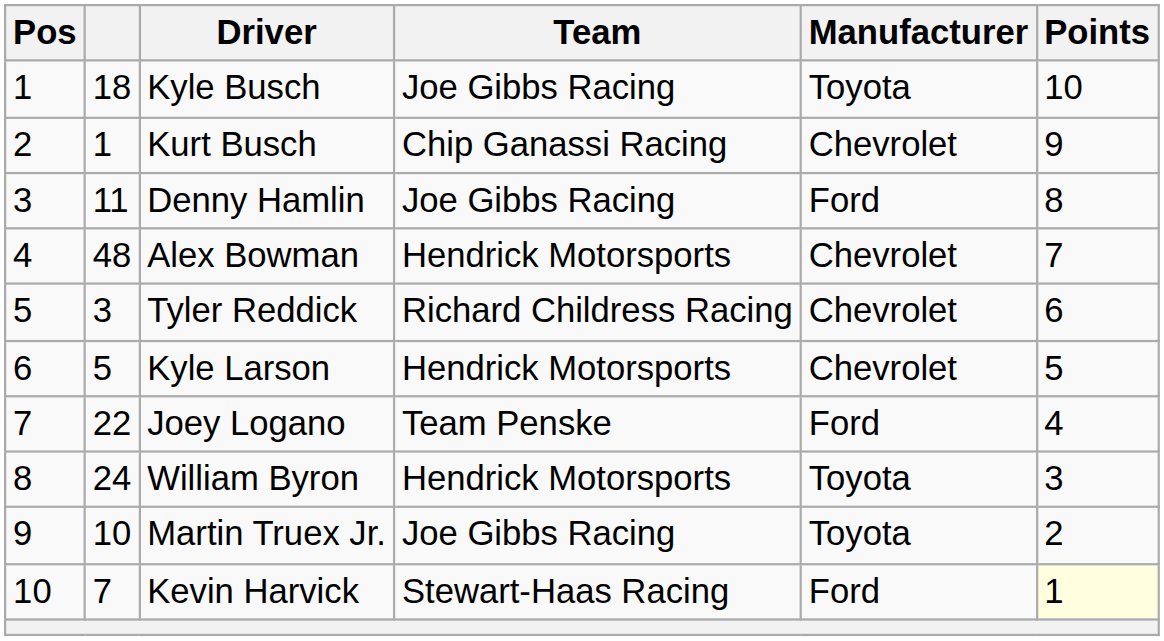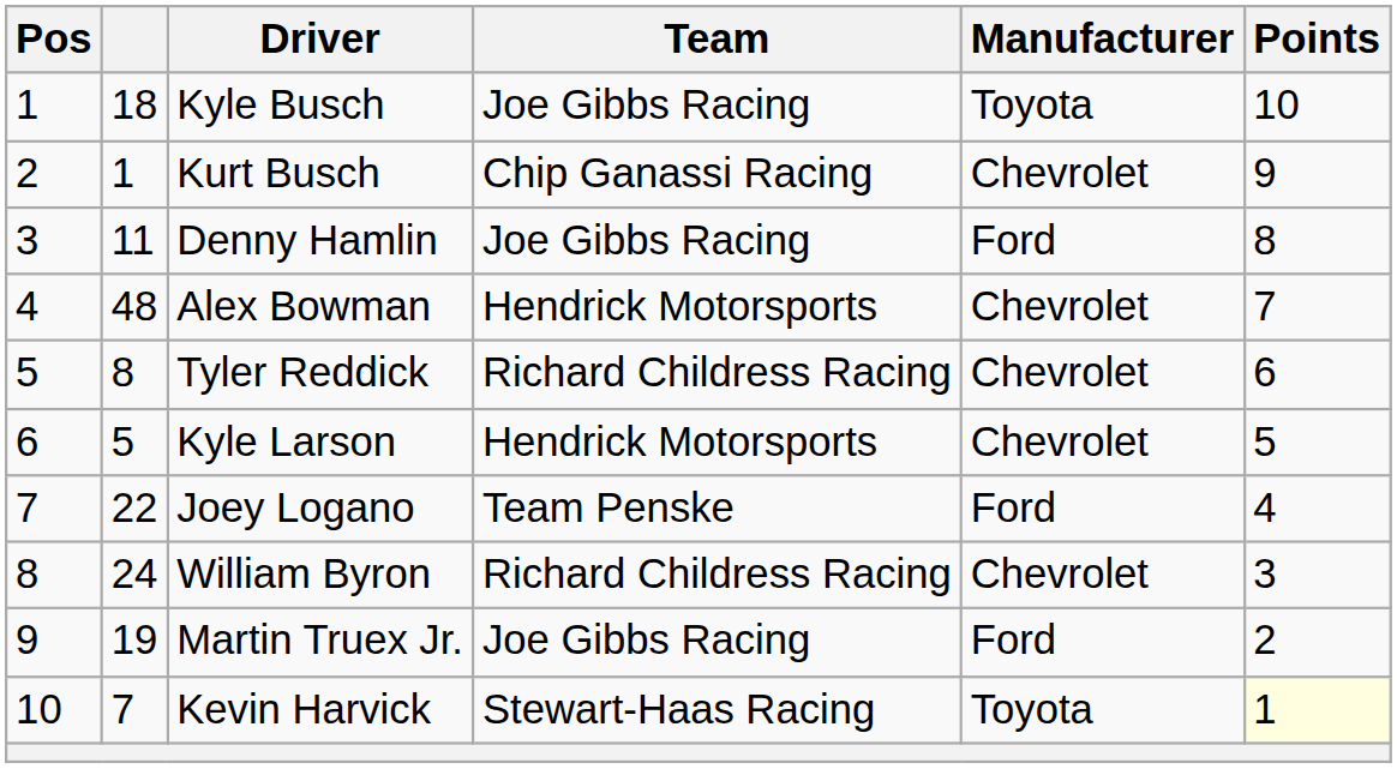 <table class="wikitable" style="font-size:98%">
 <tr>
 <th>Pos</th>
 <th></th>
 <th>Driver</th>
 <th>Team</th>
 <th>Manufacturer</th>
 <th>Points</th>
 </tr>
 <tr>
 <td>1</td>
 <td>18</td>
 <td>Kyle Busch</td>
 <td>Joe Gibbs Racing</td>
 <td>Toyota</td>
 <td>10</td>
 </tr>
 <tr>
 <td>2</td>
 <td>1</td>
 <td>Kurt Busch</td>
 <td>Chip Ganassi Racing</td>
 <td>Chevrolet</td>
 <td>9</td>
 </tr>
 <tr>
 <td>3</td>
 <td>11</td>
 <td>Denny Hamlin</td>
 <td>Joe Gibbs Racing</td>
 <td>Ford</td>
 <td>8</td>
 </tr>
 <tr>
 <td>4</td>
 <td>48</td>
 <td>Alex Bowman</td>
 <td>Hendrick Motorsports</td>
 <td>Chevrolet</td>
 <td>7</td>
 </tr>
 <tr>
 <td>5</td>
-<td>3</td>
+<td>8</td>
 <td>Tyler Reddick</td>
 <td>Richard Childress Racing</td>
 <td>Chevrolet</td>
 <td>6</td>
 </tr>
 <tr>
 <td>6</td>
 <td>5</td>
 <td>Kyle Larson</td>
 <td>Hendrick Motorsports</td>
 <td>Chevrolet</td>
 <td>5</td>
 </tr>
 <tr>
 <td>7</td>
 <td>22</td>
 <td>Joey Logano</td>
 <td>Team Penske</td>
 <td>Ford</td>
 <td>4</td>
 </tr>
 <tr>
 <td>8</td>
 <td>24</td>
 <td>William Byron</td>
-<td>Hendrick Motorsports</td>
-<td>Toyota</td>
+<td>Richard Childress Racing</td>
+<td>Chevrolet</td>
 <td>3</td>
 </tr>
 <tr>
 <td>9</td>
-<td>10</td>
+<td>19</td>
 <td>Martin Truex Jr.</td>
 <td>Joe Gibbs Racing</td>
-<td>Toyota</td>
+<td>Ford</td>
 <td>2</td>
 </tr>
 <tr>
 <td>10</td>
 <td>7</td>
 <td>Kevin Harvick</td>
 <td>Stewart-Haas Racing</td>
-<td>Ford</td>
+<td>Toyota</td>
 <td style="background: lightyellow;">1</td>
 </tr>
 <tr>
 <th colspan="6"></th>
 </tr>
 </table>
